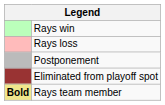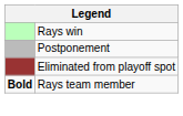 <table class="wikitable" style="font-size:90%">
 <tr>
 <th colspan="2">Legend</th>
 </tr>
 <tr>
 <td bgcolor="#bbffbb"> </td>
 <td>Rays win</td>
-</tr>
-<tr>
-<td bgcolor="#ffbbbb"> </td>
-<td>Rays loss</td>
 </tr>
 <tr>
 <td bgcolor="#bbbbbb"> </td>
 <td>Postponement</td>
 </tr>
 <tr>
 <td style="background:#933;"> </td>
 <td>Eliminated from playoff spot</td>
 </tr>
 <tr>
-<td style="background: khaki;"><strong>Bold</strong></td>
+<td><strong>Bold</strong></td>
 <td>Rays team member</td>
 </tr>
 </table>
